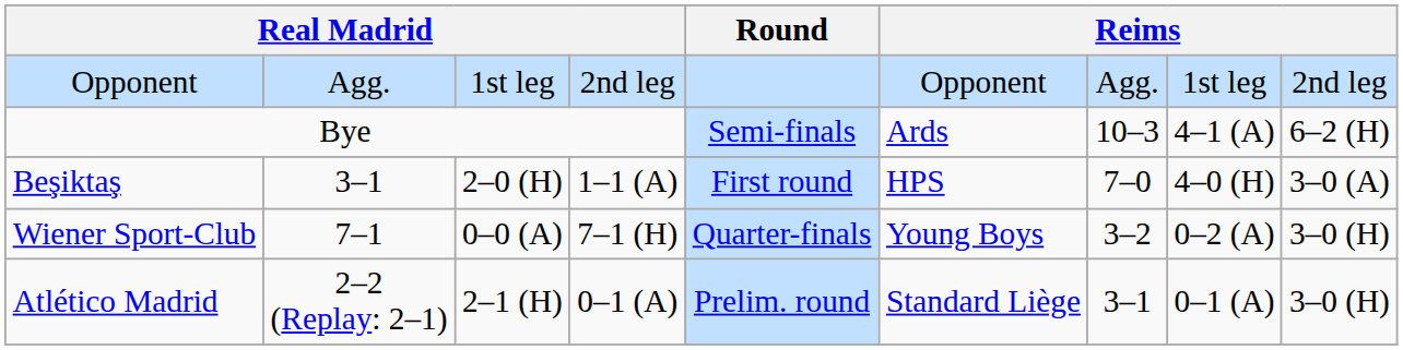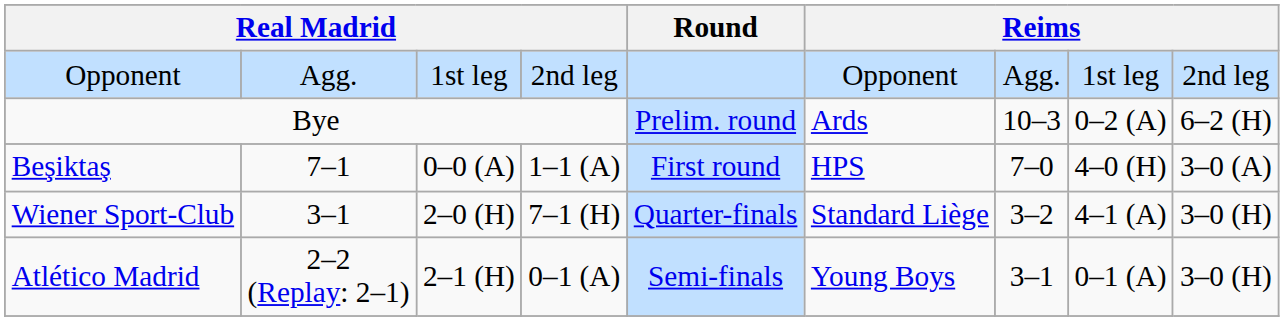 <table class="wikitable" style="text-align:center">
 <tr>
 <th colspan=4> <a href='#'>Real Madrid</a></th>
 <th>Round</th>
 <th colspan=4> <a href='#'>Reims</a></th>
 </tr>
 <tr style="background:#c1e0ff">
 <td>Opponent</td>
 <td>Agg.</td>
 <td>1st leg</td>
 <td>2nd leg</td>
 <td></td>
 <td>Opponent</td>
 <td>Agg.</td>
 <td>1st leg</td>
 <td>2nd leg</td>
 </tr>
 <tr>
 <td colspan="4">Bye</td>
-<td style="background:#c1e0ff;"><a href='#'>Semi-finals</a></td>
+<td style="background:#c1e0ff;"><a href='#'>Prelim. round</a></td>
 <td align=left> <a href='#'>Ards</a></td>
 <td>10–3</td>
-<td>4–1 (A)</td>
+<td>0–2 (A)</td>
 <td>6–2 (H)</td>
 </tr>
 <tr>
 <td align=left> <a href='#'>Beşiktaş</a></td>
-<td>3–1</td>
-<td>2–0 (H)</td>
+<td>7–1</td>
+<td>0–0 (A)</td>
 <td>1–1 (A)</td>
 <td style="background:#c1e0ff;"><a href='#'>First round</a></td>
 <td align=left> <a href='#'>HPS</a></td>
 <td>7–0</td>
 <td>4–0 (H)</td>
 <td>3–0 (A)</td>
 </tr>
 <tr>
 <td align=left> <a href='#'>Wiener Sport-Club</a></td>
-<td>7–1</td>
-<td>0–0 (A)</td>
+<td>3–1</td>
+<td>2–0 (H)</td>
 <td>7–1 (H)</td>
 <td style="background:#c1e0ff;"><a href='#'>Quarter-finals</a></td>
-<td align=left> <a href='#'>Young Boys</a></td>
+<td align=left> <a href='#'>Standard Liège</a></td>
 <td>3–2</td>
-<td>0–2 (A)</td>
+<td>4–1 (A)</td>
 <td>3–0 (H)</td>
 </tr>
 <tr>
 <td align=left> <a href='#'>Atlético Madrid</a></td>
 <td>2–2<br>(<a href='#'>Replay</a>: 2–1)</td>
 <td>2–1 (H)</td>
 <td>0–1 (A)</td>
-<td style="background:#c1e0ff;"><a href='#'>Prelim. round</a></td>
-<td align=left> <a href='#'>Standard Liège</a></td>
+<td style="background:#c1e0ff;"><a href='#'>Semi-finals</a></td>
+<td align=left> <a href='#'>Young Boys</a></td>
 <td>3–1</td>
 <td>0–1 (A)</td>
 <td>3–0 (H)</td>
 </tr>
 </table>
